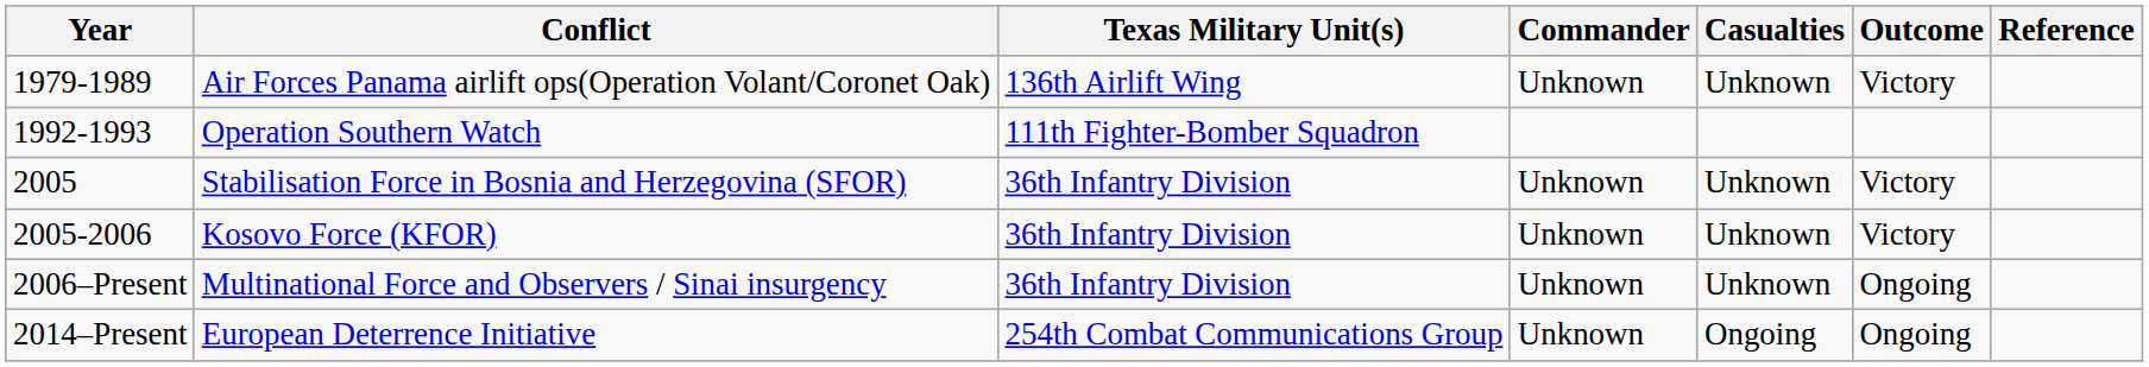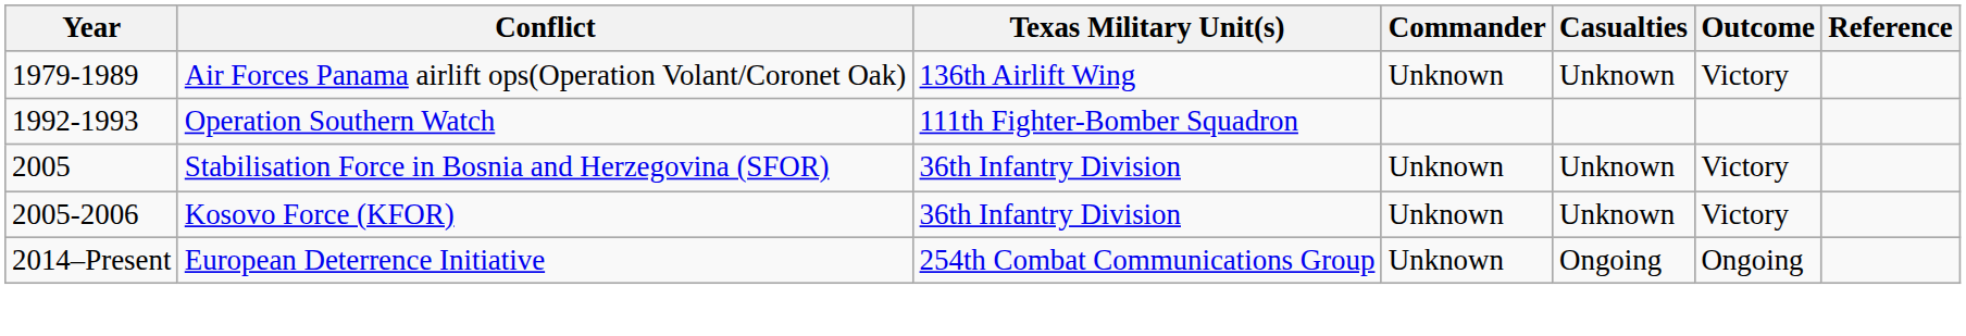 <table class="wikitable">
 <tr>
 <th>Year</th>
 <th>Conflict</th>
 <th>Texas Military Unit(s)</th>
 <th>Commander</th>
 <th>Casualties</th>
 <th>Outcome</th>
 <th>Reference</th>
 </tr>
 <tr>
 <td>1979-1989</td>
 <td><a href='#'>Air Forces Panama</a> airlift ops(Operation Volant/Coronet Oak)</td>
 <td><a href='#'>136th Airlift Wing</a></td>
 <td>Unknown</td>
 <td>Unknown</td>
 <td>Victory</td>
 <td></td>
 </tr>
 <tr>
 <td>1992-1993</td>
 <td><a href='#'>Operation Southern Watch</a></td>
 <td><a href='#'>111th Fighter-Bomber Squadron</a></td>
 <td></td>
 <td></td>
 <td></td>
 <td></td>
 </tr>
 <tr>
 <td>2005</td>
 <td><a href='#'>Stabilisation Force in Bosnia and Herzegovina (SFOR)</a></td>
 <td><a href='#'>36th Infantry Division</a></td>
 <td>Unknown</td>
 <td>Unknown</td>
 <td>Victory</td>
 <td></td>
 </tr>
 <tr>
 <td>2005-2006</td>
 <td><a href='#'>Kosovo Force (KFOR)</a></td>
 <td><a href='#'>36th Infantry Division</a></td>
 <td>Unknown</td>
 <td>Unknown</td>
 <td>Victory</td>
 <td></td>
 </tr>
 <tr>
-<td>2006–Present</td>
-<td><a href='#'>Multinational Force and Observers</a> / <a href='#'>Sinai insurgency</a></td>
-<td><a href='#'>36th Infantry Division</a></td>
-<td>Unknown</td>
-<td>Unknown</td>
-<td>Ongoing</td>
-<td></td>
-</tr>
-<tr>
 <td>2014–Present</td>
 <td><a href='#'>European Deterrence Initiative</a></td>
 <td><a href='#'>254th Combat Communications Group</a></td>
 <td>Unknown</td>
 <td>Ongoing</td>
 <td>Ongoing</td>
 <td></td>
 </tr>
 </table>
